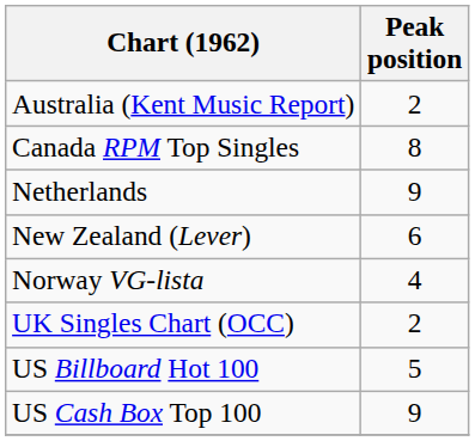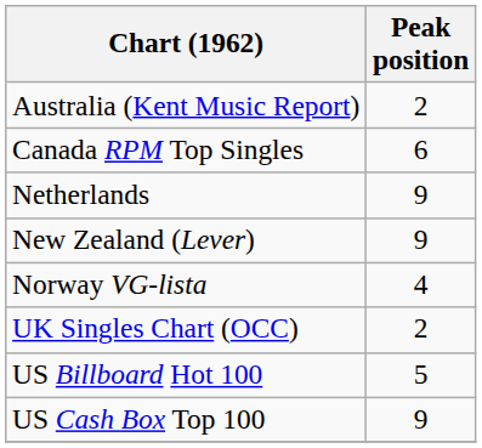 <table class="wikitable sortable">
 <tr>
 <th>Chart (1962)</th>
 <th>Peak<br>position</th>
 </tr>
 <tr>
 <td>Australia (<a href='#'>Kent Music Report</a>)</td>
 <td style="text-align:center;">2</td>
 </tr>
 <tr>
 <td>Canada <em><a href='#'>RPM</a></em> Top Singles</td>
-<td style="text-align:center;">8</td>
+<td style="text-align:center;">6</td>
 </tr>
 <tr>
 <td>Netherlands</td>
 <td align="center">9</td>
 </tr>
 <tr>
 <td>New Zealand (<em>Lever</em>)</td>
-<td align="center">6</td>
+<td align="center">9</td>
 </tr>
 <tr>
 <td>Norway <em>VG-lista</em></td>
 <td align="center">4</td>
 </tr>
 <tr>
 <td><a href='#'>UK Singles Chart</a> (<a href='#'>OCC</a>)</td>
 <td style="text-align:center;">2</td>
 </tr>
 <tr>
 <td>US <em><a href='#'>Billboard</a></em> <a href='#'>Hot 100</a></td>
 <td style="text-align:center;">5</td>
 </tr>
 <tr>
 <td>US <a href='#'><em>Cash Box</em></a> Top 100</td>
 <td align="center">9</td>
 </tr>
 <tr>
 </tr>
 </table>
